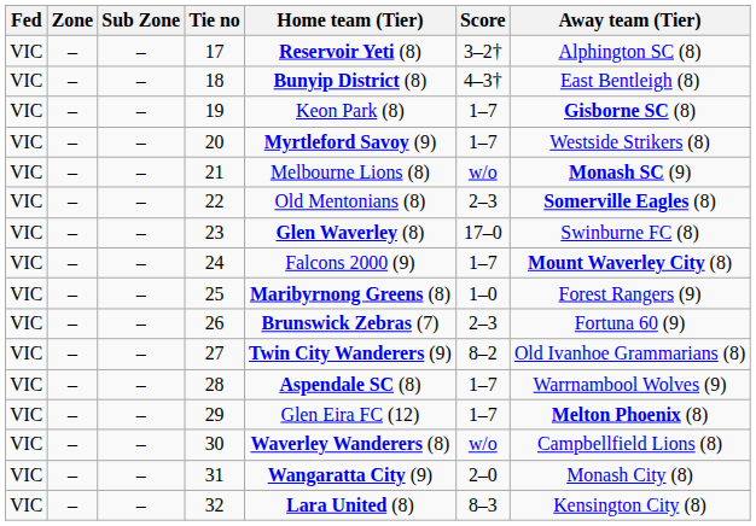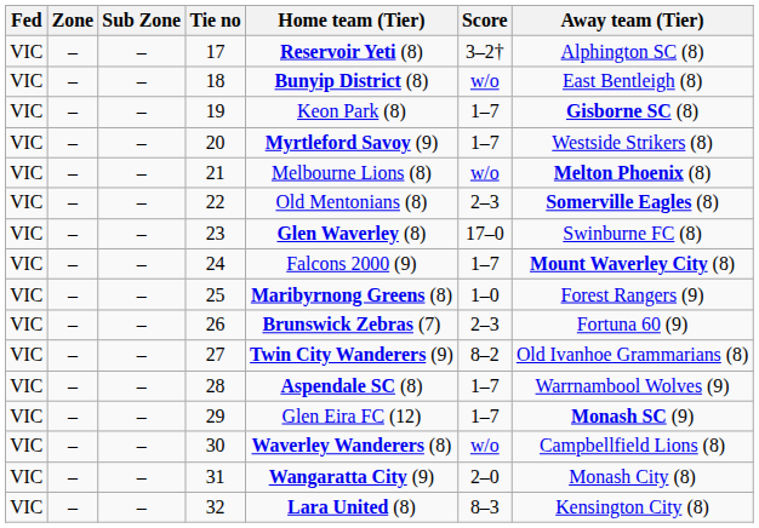 <table class="wikitable" style="text-align:center">
 <tr>
 <th>Fed</th>
 <th>Zone</th>
 <th>Sub Zone</th>
 <th>Tie no</th>
 <th>Home team (Tier)</th>
 <th>Score</th>
 <th>Away team (Tier)</th>
 </tr>
 <tr>
 <td>VIC</td>
 <td>–</td>
 <td>–</td>
 <td>17</td>
 <td><strong><a href='#'>Reservoir Yeti</a></strong> (8)</td>
 <td>3–2†</td>
 <td><a href='#'>Alphington SC</a> (8)</td>
 </tr>
 <tr>
 <td>VIC</td>
 <td>–</td>
 <td>–</td>
 <td>18</td>
 <td><strong><a href='#'>Bunyip District</a></strong> (8)</td>
-<td>4–3†</td>
+<td><a href='#'>w/o</a></td>
 <td><a href='#'>East Bentleigh</a> (8)</td>
 </tr>
 <tr>
 <td>VIC</td>
 <td>–</td>
 <td>–</td>
 <td>19</td>
 <td><a href='#'>Keon Park</a> (8)</td>
 <td>1–7</td>
 <td><strong><a href='#'>Gisborne SC</a></strong> (8)</td>
 </tr>
 <tr>
 <td>VIC</td>
 <td>–</td>
 <td>–</td>
 <td>20</td>
 <td><strong><a href='#'>Myrtleford Savoy</a></strong> (9)</td>
 <td>1–7</td>
 <td><a href='#'>Westside Strikers</a> (8)</td>
 </tr>
 <tr>
 <td>VIC</td>
 <td>–</td>
 <td>–</td>
 <td>21</td>
 <td><a href='#'>Melbourne Lions</a> (8)</td>
 <td><a href='#'>w/o</a></td>
-<td><strong><a href='#'>Monash SC</a></strong> (9)</td>
+<td><strong><a href='#'>Melton Phoenix</a></strong> (8)</td>
 </tr>
 <tr>
 <td>VIC</td>
 <td>–</td>
 <td>–</td>
 <td>22</td>
 <td><a href='#'>Old Mentonians</a> (8)</td>
 <td>2–3</td>
 <td><strong><a href='#'>Somerville Eagles</a></strong> (8)</td>
 </tr>
 <tr>
 <td>VIC</td>
 <td>–</td>
 <td>–</td>
 <td>23</td>
 <td><strong><a href='#'>Glen Waverley</a></strong> (8)</td>
 <td>17–0</td>
 <td><a href='#'>Swinburne FC</a> (8)</td>
 </tr>
 <tr>
 <td>VIC</td>
 <td>–</td>
 <td>–</td>
 <td>24</td>
 <td><a href='#'>Falcons 2000</a> (9)</td>
 <td>1–7</td>
 <td><strong><a href='#'>Mount Waverley City</a></strong> (8)</td>
 </tr>
 <tr>
 <td>VIC</td>
 <td>–</td>
 <td>–</td>
 <td>25</td>
 <td><strong><a href='#'>Maribyrnong Greens</a></strong> (8)</td>
 <td>1–0</td>
 <td><a href='#'>Forest Rangers</a> (9)</td>
 </tr>
 <tr>
 <td>VIC</td>
 <td>–</td>
 <td>–</td>
 <td>26</td>
 <td><strong><a href='#'>Brunswick Zebras</a></strong> (7)</td>
 <td>2–3</td>
 <td><a href='#'>Fortuna 60</a> (9)</td>
 </tr>
 <tr>
 <td>VIC</td>
 <td>–</td>
 <td>–</td>
 <td>27</td>
 <td><strong><a href='#'>Twin City Wanderers</a></strong> (9)</td>
 <td>8–2</td>
 <td><a href='#'>Old Ivanhoe Grammarians</a> (8)</td>
 </tr>
 <tr>
 <td>VIC</td>
 <td>–</td>
 <td>–</td>
 <td>28</td>
 <td><strong><a href='#'>Aspendale SC</a></strong> (8)</td>
 <td>1–7</td>
 <td><a href='#'>Warrnambool Wolves</a> (9)</td>
 </tr>
 <tr>
 <td>VIC</td>
 <td>–</td>
 <td>–</td>
 <td>29</td>
 <td><a href='#'>Glen Eira FC</a> (12)</td>
 <td>1–7</td>
-<td><strong><a href='#'>Melton Phoenix</a></strong> (8)</td>
+<td><strong><a href='#'>Monash SC</a></strong> (9)</td>
 </tr>
 <tr>
 <td>VIC</td>
 <td>–</td>
 <td>–</td>
 <td>30</td>
 <td><strong><a href='#'>Waverley Wanderers</a></strong> (8)</td>
 <td><a href='#'>w/o</a></td>
 <td><a href='#'>Campbellfield Lions</a> (8)</td>
 </tr>
 <tr>
 <td>VIC</td>
 <td>–</td>
 <td>–</td>
 <td>31</td>
 <td><strong><a href='#'>Wangaratta City</a></strong> (9)</td>
 <td>2–0</td>
 <td><a href='#'>Monash City</a> (8)</td>
 </tr>
 <tr>
 <td>VIC</td>
 <td>–</td>
 <td>–</td>
 <td>32</td>
 <td><strong><a href='#'>Lara United</a></strong> (8)</td>
 <td>8–3</td>
 <td><a href='#'>Kensington City</a> (8)</td>
 </tr>
 </table>
